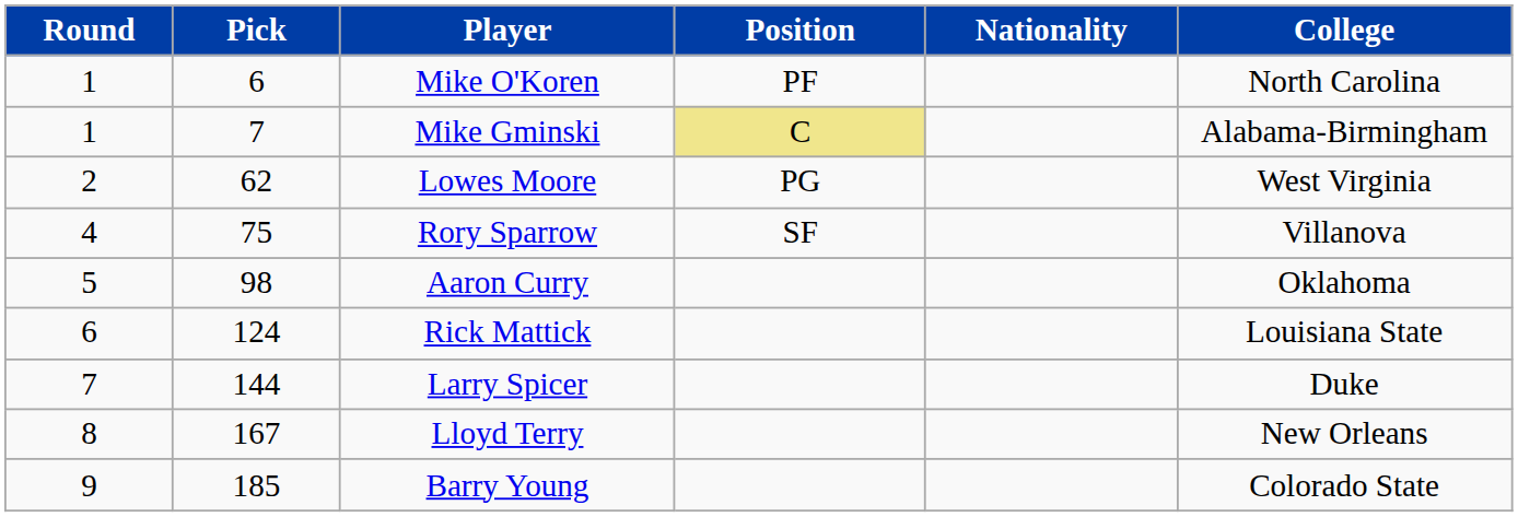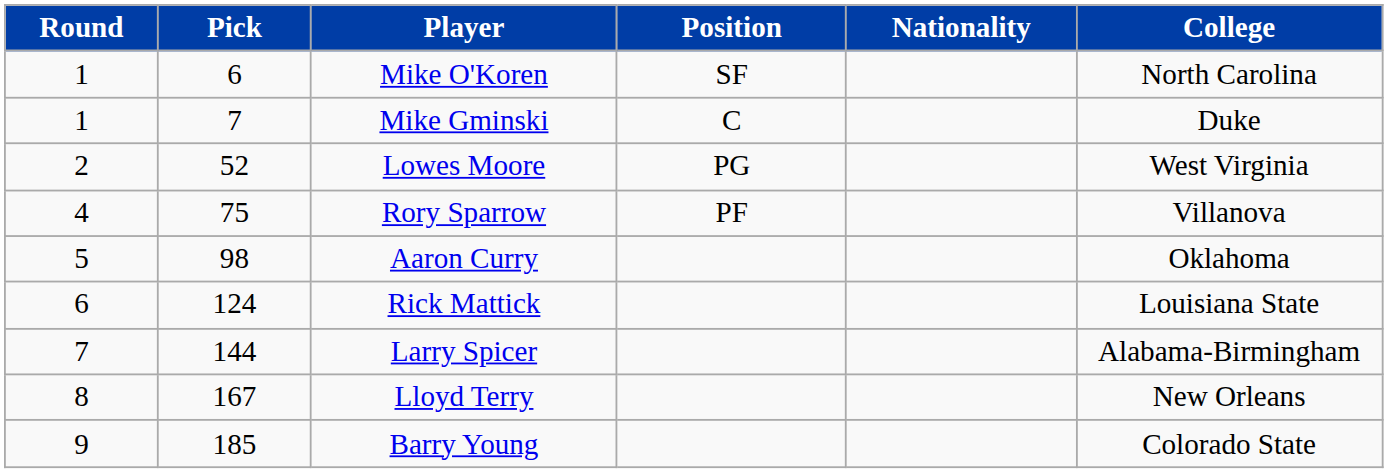 <table class="wikitable sortable sortable">
 <tr>
 <th style="background-color:#003DA6; color:#FFFFFF" width="10%">Round</th>
 <th style="background-color:#003DA6; color:#FFFFFF" width="10%">Pick</th>
 <th style="background-color:#003DA6; color:#FFFFFF" width="20%">Player</th>
 <th style="background-color:#003DA6; color:#FFFFFF" width="15%">Position</th>
 <th style="background-color:#003DA6; color:#FFFFFF" width="15%">Nationality</th>
 <th style="background-color:#003DA6; color:#FFFFFF" width="20%">College</th>
 </tr>
 <tr style="text-align: center">
 <td>1</td>
 <td>6</td>
 <td><a href='#'>Mike O'Koren</a></td>
-<td>PF</td>
+<td>SF</td>
 <td></td>
 <td>North Carolina</td>
 </tr>
 <tr style="text-align: center">
 <td>1</td>
 <td>7</td>
 <td><a href='#'>Mike Gminski</a></td>
-<td style="background: khaki;">C</td>
+<td>C</td>
 <td></td>
-<td>Alabama-Birmingham</td>
+<td>Duke</td>
 </tr>
 <tr style="text-align: center">
 <td>2</td>
-<td>62</td>
+<td>52</td>
 <td><a href='#'>Lowes Moore</a></td>
 <td>PG</td>
 <td></td>
 <td>West Virginia</td>
 </tr>
 <tr style="text-align: center">
 <td>4</td>
 <td>75</td>
 <td><a href='#'>Rory Sparrow</a></td>
-<td>SF</td>
+<td>PF</td>
 <td></td>
 <td>Villanova</td>
 </tr>
 <tr style="text-align: center">
 <td>5</td>
 <td>98</td>
 <td><a href='#'>Aaron Curry</a></td>
 <td></td>
 <td></td>
 <td>Oklahoma</td>
 </tr>
 <tr style="text-align: center">
 <td>6</td>
 <td>124</td>
 <td><a href='#'>Rick Mattick</a></td>
 <td></td>
 <td></td>
 <td>Louisiana State</td>
 </tr>
 <tr style="text-align: center">
 <td>7</td>
 <td>144</td>
 <td><a href='#'>Larry Spicer</a></td>
 <td></td>
 <td></td>
-<td>Duke</td>
+<td>Alabama-Birmingham</td>
 </tr>
 <tr style="text-align: center">
 <td>8</td>
 <td>167</td>
 <td><a href='#'>Lloyd Terry</a></td>
 <td></td>
 <td></td>
 <td>New Orleans</td>
 </tr>
 <tr style="text-align: center">
 <td>9</td>
 <td>185</td>
 <td><a href='#'>Barry Young</a></td>
 <td></td>
 <td></td>
 <td>Colorado State</td>
 </tr>
 </table>
